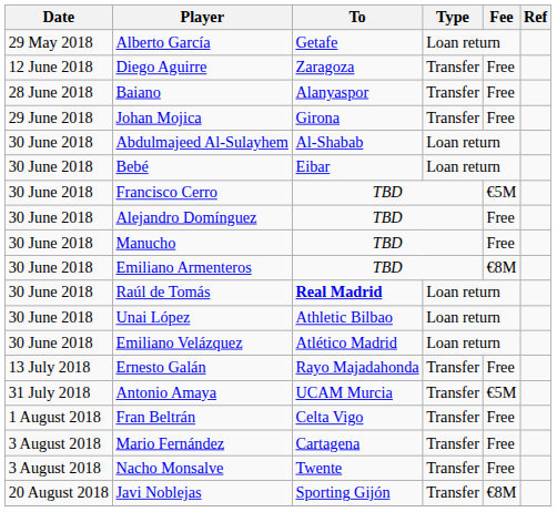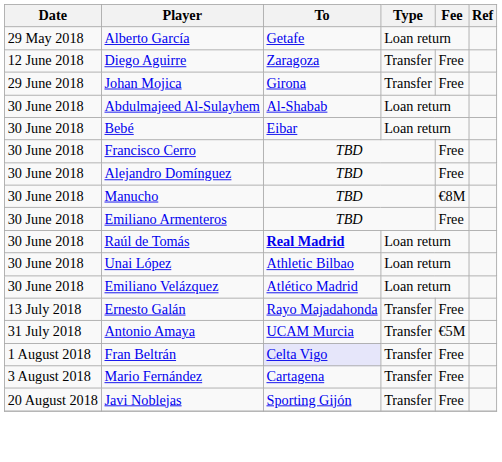 <table class="wikitable">
 <tr>
 <th>Date</th>
 <th>Player</th>
 <th>To</th>
 <th>Type</th>
 <th>Fee</th>
 <th>Ref</th>
 </tr>
 <tr>
 <td>29 May 2018</td>
 <td> <a href='#'>Alberto García</a></td>
 <td> <a href='#'>Getafe</a></td>
 <td colspan=2>Loan return</td>
 <td></td>
 </tr>
 <tr>
 <td>12 June 2018</td>
 <td> <a href='#'>Diego Aguirre</a></td>
 <td> <a href='#'>Zaragoza</a></td>
-<td>Transfer</td>
-<td>Free</td>
-<td></td>
-</tr>
-<tr>
-<td>28 June 2018</td>
-<td> <a href='#'>Baiano</a></td>
-<td> <a href='#'>Alanyaspor</a></td>
 <td>Transfer</td>
 <td>Free</td>
 <td></td>
 </tr>
 <tr>
 <td>29 June 2018</td>
 <td> <a href='#'>Johan Mojica</a></td>
 <td> <a href='#'>Girona</a></td>
 <td>Transfer</td>
 <td>Free</td>
 <td></td>
 </tr>
 <tr>
 <td>30 June 2018</td>
 <td> <a href='#'>Abdulmajeed Al-Sulayhem</a></td>
 <td> <a href='#'>Al-Shabab</a></td>
 <td colspan=2>Loan return</td>
 <td></td>
 </tr>
 <tr>
 <td>30 June 2018</td>
 <td> <a href='#'>Bebé</a></td>
 <td> <a href='#'>Eibar</a></td>
 <td colspan=2>Loan return</td>
 <td></td>
 </tr>
 <tr>
 <td>30 June 2018</td>
 <td> <a href='#'>Francisco Cerro</a></td>
 <td colspan=2 align=center><em>TBD</em></td>
-<td>€5M</td>
+<td>Free</td>
 <td></td>
 </tr>
 <tr>
 <td>30 June 2018</td>
 <td> <a href='#'>Alejandro Domínguez</a></td>
 <td colspan=2 align=center><em>TBD</em></td>
 <td>Free</td>
 <td></td>
 </tr>
 <tr>
 <td>30 June 2018</td>
 <td> <a href='#'>Manucho</a></td>
 <td colspan=2 align=center><em>TBD</em></td>
-<td>Free</td>
+<td>€8M</td>
 <td></td>
 </tr>
 <tr>
 <td>30 June 2018</td>
 <td> <a href='#'>Emiliano Armenteros</a></td>
 <td colspan=2 align=center><em>TBD</em></td>
-<td>€8M</td>
+<td>Free</td>
 <td></td>
 </tr>
 <tr>
 <td>30 June 2018</td>
 <td> <a href='#'>Raúl de Tomás</a></td>
 <td><strong> <a href='#'>Real Madrid</a></strong></td>
 <td colspan=2>Loan return</td>
 <td></td>
 </tr>
 <tr>
 <td>30 June 2018</td>
 <td> <a href='#'>Unai López</a></td>
 <td> <a href='#'>Athletic Bilbao</a></td>
 <td colspan=2>Loan return</td>
 <td></td>
 </tr>
 <tr>
 <td>30 June 2018</td>
 <td> <a href='#'>Emiliano Velázquez</a></td>
 <td> <a href='#'>Atlético Madrid</a></td>
 <td colspan=2>Loan return</td>
 <td></td>
 </tr>
 <tr>
 <td>13 July 2018</td>
 <td> <a href='#'>Ernesto Galán</a></td>
 <td> <a href='#'>Rayo Majadahonda</a></td>
 <td>Transfer</td>
 <td>Free</td>
 <td></td>
 </tr>
 <tr>
 <td>31 July 2018</td>
 <td> <a href='#'>Antonio Amaya</a></td>
 <td> <a href='#'>UCAM Murcia</a></td>
 <td>Transfer</td>
 <td>€5M</td>
 <td></td>
 </tr>
 <tr>
 <td>1 August 2018</td>
 <td> <a href='#'>Fran Beltrán</a></td>
-<td> <a href='#'>Celta Vigo</a></td>
+<td style="background: lavender;"> <a href='#'>Celta Vigo</a></td>
 <td>Transfer</td>
 <td>Free</td>
 <td></td>
 </tr>
 <tr>
 <td>3 August 2018</td>
 <td> <a href='#'>Mario Fernández</a></td>
 <td> <a href='#'>Cartagena</a></td>
 <td>Transfer</td>
 <td>Free</td>
 <td></td>
 </tr>
 <tr>
-<td>3 August 2018</td>
-<td> <a href='#'>Nacho Monsalve</a></td>
-<td> <a href='#'>Twente</a></td>
+<td>20 August 2018</td>
+<td> <a href='#'>Javi Noblejas</a></td>
+<td> <a href='#'>Sporting Gijón</a></td>
 <td>Transfer</td>
 <td>Free</td>
 <td></td>
 </tr>
 <tr>
-<td>20 August 2018</td>
-<td> <a href='#'>Javi Noblejas</a></td>
-<td> <a href='#'>Sporting Gijón</a></td>
-<td>Transfer</td>
-<td>€8M</td>
-<td></td>
-</tr>
-<tr>
 </tr>
 </table>
